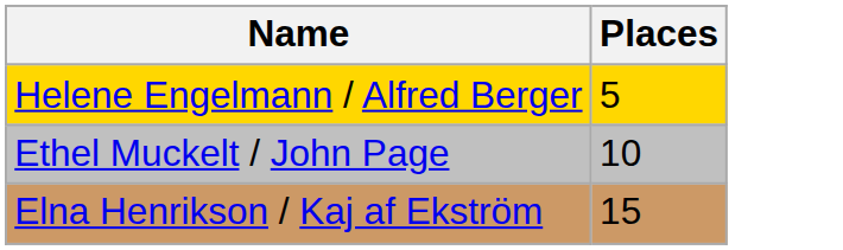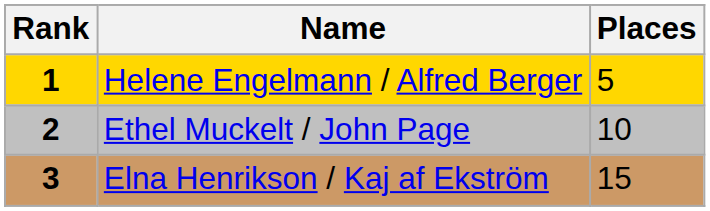 <table class="wikitable">
 <tr>
+<th>Rank</th>
 <th>Name</th>
 <th>Places</th>
 </tr>
 <tr bgcolor=gold>
+<td align=center><strong>1</strong></td>
 <td> <a href='#'>Helene Engelmann</a> / <a href='#'>Alfred Berger</a></td>
 <td>5</td>
 </tr>
 <tr bgcolor=silver>
+<td align=center><strong>2</strong></td>
 <td> <a href='#'>Ethel Muckelt</a> / <a href='#'>John Page</a></td>
 <td>10</td>
 </tr>
 <tr bgcolor=cc9966>
+<td align=center><strong>3</strong></td>
 <td> <a href='#'>Elna Henrikson</a> / <a href='#'>Kaj af Ekström</a></td>
 <td>15</td>
 </tr>
 </table>
